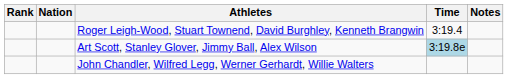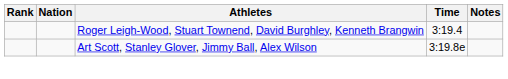 <table class="wikitable sortable" style="text-align:center">
 <tr>
 <th>Rank</th>
 <th>Nation</th>
 <th>Athletes</th>
 <th>Time</th>
 <th>Notes</th>
 </tr>
 <tr>
 <td></td>
 <td align=left></td>
 <td align=left><a href='#'>Roger Leigh-Wood</a>, <a href='#'>Stuart Townend</a>, <a href='#'>David Burghley</a>, <a href='#'>Kenneth Brangwin</a></td>
 <td>3:19.4</td>
 <td></td>
 </tr>
 <tr>
 <td></td>
 <td align=left></td>
 <td align=left><a href='#'>Art Scott</a>, <a href='#'>Stanley Glover</a>, <a href='#'>Jimmy Ball</a>, <a href='#'>Alex Wilson</a></td>
-<td style="background: lightblue;">3:19.8e</td>
-<td></td>
-</tr>
-<tr>
-<td></td>
-<td align=left></td>
-<td align=left><a href='#'>John Chandler</a>, <a href='#'>Wilfred Legg</a>, <a href='#'>Werner Gerhardt</a>, <a href='#'>Willie Walters</a></td>
-<td></td>
+<td>3:19.8e</td>
 <td></td>
 </tr>
 </table>
